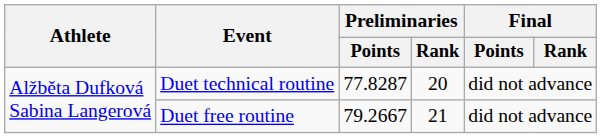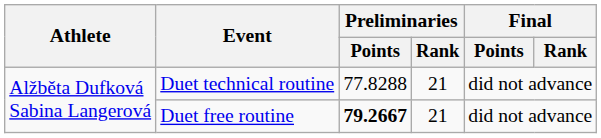 <table class=wikitable style="font-size:90%">
 <tr>
 <th rowspan="2">Athlete</th>
 <th rowspan="2">Event</th>
 <th colspan="2">Preliminaries</th>
 <th colspan="2">Final</th>
 </tr>
 <tr style="font-size:95%">
 <th>Points</th>
 <th>Rank</th>
 <th>Points</th>
 <th>Rank</th>
 </tr>
 <tr align=center>
 <td align=left rowspan=2><a href='#'>Alžběta Dufková</a><br><a href='#'>Sabina Langerová</a></td>
 <td align=left><a href='#'>Duet technical routine</a></td>
-<td>77.8287</td>
-<td>20</td>
+<td>77.8288</td>
+<td>21</td>
 <td colspan=2>did not advance</td>
 </tr>
 <tr align=center>
 <td align=left><a href='#'>Duet free routine</a></td>
-<td>79.2667</td>
+<td><strong>79.2667</strong></td>
 <td>21</td>
 <td colspan=2>did not advance</td>
 </tr>
 </table>
